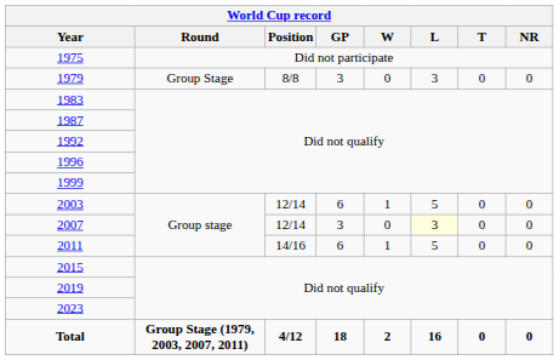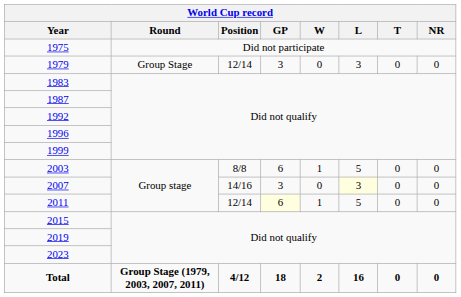 <table class="wikitable" style="text-align: center;">
 <tr>
 <th colspan=8><a href='#'>World Cup record</a></th>
 </tr>
 <tr>
 <th width=150>Year</th>
 <th width=150>Round</th>
 <th width=50>Position</th>
 <th width=50>GP</th>
 <th width=50>W</th>
 <th width=50>L</th>
 <th width=50>T</th>
 <th width=50>NR</th>
 </tr>
 <tr>
 <td> <a href='#'>1975</a></td>
 <td colspan=7>Did not participate</td>
 </tr>
 <tr>
 <td> <a href='#'>1979</a></td>
 <td>Group Stage</td>
-<td>8/8</td>
+<td>12/14</td>
 <td>3</td>
 <td>0</td>
 <td>3</td>
 <td>0</td>
 <td>0</td>
 </tr>
 <tr>
 <td> <a href='#'>1983</a></td>
 <td rowspan=5 colspan=7>Did not qualify</td>
 </tr>
 <tr>
 <td>  <a href='#'>1987</a></td>
 </tr>
 <tr>
 <td>  <a href='#'>1992</a></td>
 </tr>
 <tr>
 <td>  <a href='#'>1996</a></td>
 </tr>
 <tr>
 <td> <a href='#'>1999</a></td>
 </tr>
 <tr>
 <td> <a href='#'>2003</a></td>
 <td rowspan=3 colspan=1>Group stage</td>
-<td>12/14</td>
+<td>8/8</td>
 <td>6</td>
 <td>1</td>
 <td>5</td>
 <td>0</td>
 <td>0</td>
 </tr>
 <tr>
 <td> <a href='#'>2007</a></td>
-<td>12/14</td>
+<td>14/16</td>
 <td>3</td>
 <td>0</td>
 <td style="background: lightyellow;">3</td>
 <td>0</td>
 <td>0</td>
 </tr>
 <tr>
 <td>   <a href='#'>2011</a></td>
-<td>14/16</td>
-<td>6</td>
+<td>12/14</td>
+<td style="background: lightyellow;">6</td>
 <td>1</td>
 <td>5</td>
 <td>0</td>
 <td>0</td>
 </tr>
 <tr>
 <td>  <a href='#'>2015</a></td>
 <td rowspan=3 colspan=7>Did not qualify</td>
 </tr>
 <tr>
 <td>  <a href='#'>2019</a></td>
 </tr>
 <tr>
 <td> <a href='#'>2023</a></td>
 </tr>
 <tr>
 <td><strong>Total</strong></td>
 <td><strong>Group Stage (1979, 2003, 2007, 2011)</strong></td>
 <td><strong>4/12</strong></td>
 <td><strong>18</strong></td>
 <td><strong>2</strong></td>
 <td><strong>16</strong></td>
 <td><strong>0</strong></td>
 <td><strong>0</strong></td>
 </tr>
 </table>
